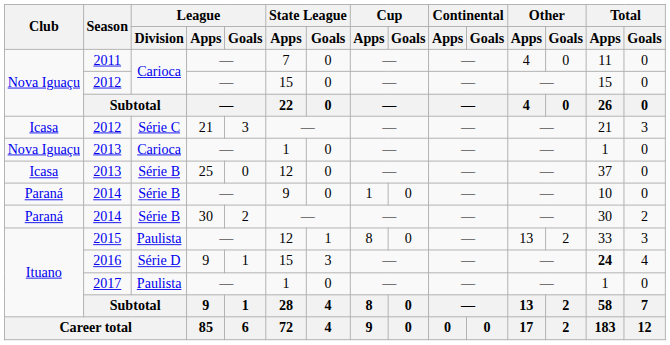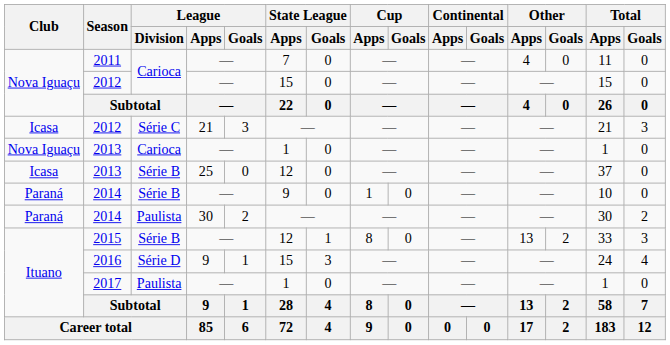 <table class="wikitable" style="text-align: center;">
 <tr>
 <th rowspan="2">Club</th>
 <th rowspan="2">Season</th>
 <th colspan="3">League</th>
 <th colspan="2">State League</th>
 <th colspan="2">Cup</th>
 <th colspan="2">Continental</th>
 <th colspan="2">Other</th>
 <th colspan="2">Total</th>
 </tr>
 <tr>
 <th>Division</th>
 <th>Apps</th>
 <th>Goals</th>
 <th>Apps</th>
 <th>Goals</th>
 <th>Apps</th>
 <th>Goals</th>
 <th>Apps</th>
 <th>Goals</th>
 <th>Apps</th>
 <th>Goals</th>
 <th>Apps</th>
 <th>Goals</th>
 </tr>
 <tr>
 <td rowspan=3 align="center"><a href='#'>Nova Iguaçu</a></td>
 <td><a href='#'>2011</a></td>
 <td rowspan=2><a href='#'>Carioca</a></td>
 <td colspan="2">—</td>
 <td>7</td>
 <td>0</td>
 <td colspan="2">—</td>
 <td colspan="2">—</td>
 <td>4</td>
 <td>0</td>
 <td>11</td>
 <td>0</td>
 </tr>
 <tr>
 <td><a href='#'>2012</a></td>
 <td colspan="2">—</td>
 <td>15</td>
 <td>0</td>
 <td colspan="2">—</td>
 <td colspan="2">—</td>
 <td colspan="2">—</td>
 <td>15</td>
 <td>0</td>
 </tr>
 <tr>
 <th colspan="2">Subtotal</th>
 <th colspan="2">—</th>
 <th>22</th>
 <th>0</th>
 <th colspan="2">—</th>
 <th colspan="2">—</th>
 <th>4</th>
 <th>0</th>
 <th>26</th>
 <th>0</th>
 </tr>
 <tr>
 <td align="center"><a href='#'>Icasa</a></td>
 <td><a href='#'>2012</a></td>
 <td><a href='#'>Série C</a></td>
 <td>21</td>
 <td>3</td>
 <td colspan="2">—</td>
 <td colspan="2">—</td>
 <td colspan="2">—</td>
 <td colspan="2">—</td>
 <td>21</td>
 <td>3</td>
 </tr>
 <tr>
 <td align="center"><a href='#'>Nova Iguaçu</a></td>
 <td><a href='#'>2013</a></td>
 <td><a href='#'>Carioca</a></td>
 <td colspan="2">—</td>
 <td>1</td>
 <td>0</td>
 <td colspan="2">—</td>
 <td colspan="2">—</td>
 <td colspan="2">—</td>
 <td>1</td>
 <td>0</td>
 </tr>
 <tr>
 <td align="center"><a href='#'>Icasa</a></td>
 <td><a href='#'>2013</a></td>
 <td><a href='#'>Série B</a></td>
 <td>25</td>
 <td>0</td>
 <td>12</td>
 <td>0</td>
 <td colspan="2">—</td>
 <td colspan="2">—</td>
 <td colspan="2">—</td>
 <td>37</td>
 <td>0</td>
 </tr>
 <tr>
 <td align="center"><a href='#'>Paraná</a></td>
 <td><a href='#'>2014</a></td>
 <td><a href='#'>Série B</a></td>
 <td colspan="2">—</td>
 <td>9</td>
 <td>0</td>
 <td>1</td>
 <td>0</td>
 <td colspan="2">—</td>
 <td colspan="2">—</td>
 <td>10</td>
 <td>0</td>
 </tr>
 <tr>
 <td align="center"><a href='#'>Paraná</a></td>
 <td><a href='#'>2014</a></td>
-<td><a href='#'>Série B</a></td>
+<td><a href='#'>Paulista</a></td>
 <td>30</td>
 <td>2</td>
 <td colspan="2">—</td>
 <td colspan="2">—</td>
 <td colspan="2">—</td>
 <td colspan="2">—</td>
 <td>30</td>
 <td>2</td>
 </tr>
 <tr>
 <td rowspan=4 align="center"><a href='#'>Ituano</a></td>
 <td><a href='#'>2015</a></td>
-<td><a href='#'>Paulista</a></td>
+<td><a href='#'>Série B</a></td>
 <td colspan="2">—</td>
 <td>12</td>
 <td>1</td>
 <td>8</td>
 <td>0</td>
 <td colspan="2">—</td>
 <td>13</td>
 <td>2</td>
 <td>33</td>
 <td>3</td>
 </tr>
 <tr>
 <td><a href='#'>2016</a></td>
 <td><a href='#'>Série D</a></td>
 <td>9</td>
 <td>1</td>
 <td>15</td>
 <td>3</td>
 <td colspan="2">—</td>
 <td colspan="2">—</td>
 <td colspan="2">—</td>
-<td><strong>24</strong></td>
+<td>24</td>
 <td>4</td>
 </tr>
 <tr>
 <td><a href='#'>2017</a></td>
 <td><a href='#'>Paulista</a></td>
 <td colspan="2">—</td>
 <td>1</td>
 <td>0</td>
 <td colspan="2">—</td>
 <td colspan="2">—</td>
 <td colspan="2">—</td>
 <td>1</td>
 <td>0</td>
 </tr>
 <tr>
 <th colspan="2">Subtotal</th>
 <th>9</th>
 <th>1</th>
 <th>28</th>
 <th>4</th>
 <th>8</th>
 <th>0</th>
 <th colspan="2">—</th>
 <th>13</th>
 <th>2</th>
 <th>58</th>
 <th>7</th>
 </tr>
 <tr>
 <th colspan="3"><strong>Career total</strong></th>
 <th>85</th>
 <th>6</th>
 <th>72</th>
 <th>4</th>
 <th>9</th>
 <th>0</th>
 <th>0</th>
 <th>0</th>
 <th>17</th>
 <th>2</th>
 <th>183</th>
 <th>12</th>
 </tr>
 </table>
